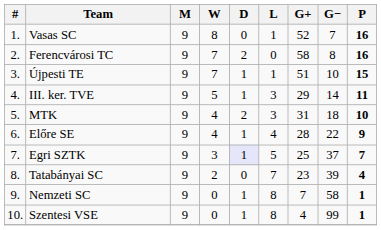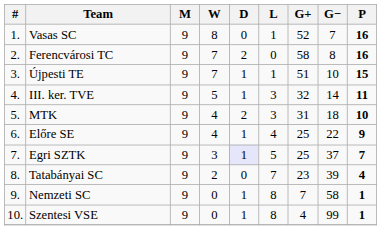 <table class="wikitable" style="text-align: center;">
 <tr>
 <th width="15">#</th>
 <th width="175">Team</th>
 <th width="30">M</th>
 <th width="30">W</th>
 <th width="30">D</th>
 <th width="30">L</th>
 <th width="30">G+</th>
 <th width="30">G−</th>
 <th width="30">P</th>
 </tr>
 <tr>
 <td>1.</td>
 <td align="left">Vasas SC</td>
 <td>9</td>
 <td>8</td>
 <td>0</td>
 <td>1</td>
 <td>52</td>
 <td>7</td>
 <td><strong>16</strong></td>
 </tr>
 <tr>
 <td>2.</td>
 <td align="left">Ferencvárosi TC</td>
 <td>9</td>
 <td>7</td>
 <td>2</td>
 <td>0</td>
 <td>58</td>
 <td>8</td>
 <td><strong>16</strong></td>
 </tr>
 <tr>
 <td>3.</td>
 <td align="left">Újpesti TE</td>
 <td>9</td>
 <td>7</td>
 <td>1</td>
 <td>1</td>
 <td>51</td>
 <td>10</td>
 <td><strong>15</strong></td>
 </tr>
 <tr>
 <td>4.</td>
 <td align="left">III. ker. TVE</td>
 <td>9</td>
 <td>5</td>
 <td>1</td>
 <td>3</td>
-<td>29</td>
+<td>32</td>
 <td>14</td>
 <td><strong>11</strong></td>
 </tr>
 <tr>
 <td>5.</td>
 <td align="left">MTK</td>
 <td>9</td>
 <td>4</td>
 <td>2</td>
 <td>3</td>
 <td>31</td>
 <td>18</td>
 <td><strong>10</strong></td>
 </tr>
 <tr>
 <td>6.</td>
 <td align="left">Előre SE</td>
 <td>9</td>
 <td>4</td>
 <td>1</td>
 <td>4</td>
-<td>28</td>
+<td>25</td>
 <td>22</td>
 <td><strong>9</strong></td>
 </tr>
 <tr>
 <td>7.</td>
 <td align="left">Egri SZTK</td>
 <td>9</td>
 <td>3</td>
 <td style="background: lavender;">1</td>
 <td>5</td>
 <td>25</td>
 <td>37</td>
 <td><strong>7</strong></td>
 </tr>
 <tr>
 <td>8.</td>
 <td align="left">Tatabányai SC</td>
 <td>9</td>
 <td>2</td>
 <td>0</td>
 <td>7</td>
 <td>23</td>
 <td>39</td>
 <td><strong>4</strong></td>
 </tr>
 <tr>
 <td>9.</td>
 <td align="left">Nemzeti SC</td>
 <td>9</td>
 <td>0</td>
 <td>1</td>
 <td>8</td>
 <td>7</td>
 <td>58</td>
 <td><strong>1</strong></td>
 </tr>
 <tr>
 <td>10.</td>
 <td align="left">Szentesi VSE</td>
 <td>9</td>
 <td>0</td>
 <td>1</td>
 <td>8</td>
 <td>4</td>
 <td>99</td>
 <td><strong>1</strong></td>
 </tr>
 <tr>
 </tr>
 </table>
